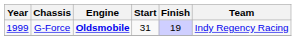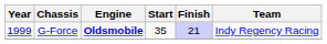 <table class="wikitable" style="text-align:center; font-size:95%">
 <tr>
 <th>Year</th>
 <th>Chassis</th>
 <th>Engine</th>
 <th>Start</th>
 <th>Finish</th>
 <th>Team</th>
 </tr>
 <tr>
 <td><a href='#'>1999</a></td>
 <td><a href='#'>G-Force</a></td>
 <td><strong><a href='#'>Oldsmobile</a></strong></td>
-<td>31</td>
-<td style="background:#CFCFFF;">19</td>
+<td>35</td>
+<td style="background:#CFCFFF;">21</td>
 <td><a href='#'>Indy Regency Racing</a></td>
 </tr>
 <tr>
 </tr>
 </table>
